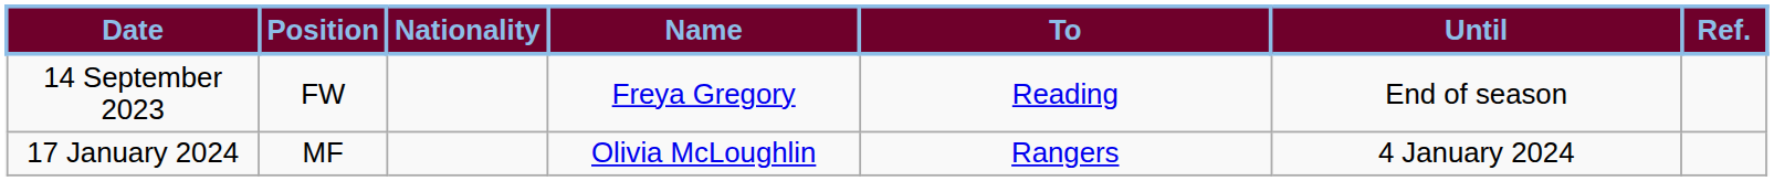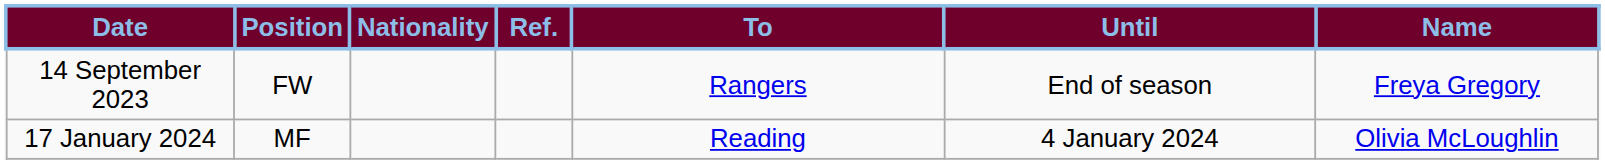 <table class="wikitable" style="text-align:center; font-size:90%; ">
 <tr>
 <th style="background:#6F002B; color:#8DBEE7;border:2px solid #8DBEE7; width:120px;">Date</th>
 <th style="background:#6F002B; color:#8DBEE7;border:2px solid #8DBEE7; width:50px;">Position</th>
 <th style="background:#6F002B; color:#8DBEE7;border:2px solid #8DBEE7; width:50px;">Nationality</th>
-<th style="background:#6F002B; color:#8DBEE7;border:2px solid #8DBEE7; width:150px;">Name</th>
+<th style="background:#6F002B; color:#8DBEE7;border:2px solid #8DBEE7; width:35px;">Ref.</th>
 <th style="background:#6F002B; color:#8DBEE7;border:2px solid #8DBEE7; width:200px;">To</th>
 <th style="background:#6F002B; color:#8DBEE7;border:2px solid #8DBEE7; width:200px;">Until</th>
-<th style="background:#6F002B; color:#8DBEE7;border:2px solid #8DBEE7; width:35px;">Ref.</th>
+<th style="background:#6F002B; color:#8DBEE7;border:2px solid #8DBEE7; width:150px;">Name</th>
 </tr>
 <tr>
 <td>14 September 2023</td>
 <td>FW</td>
 <td></td>
+<td></td>
+<td> <a href='#'>Rangers</a></td>
+<td>End of season</td>
 <td><a href='#'>Freya Gregory</a></td>
-<td> <a href='#'>Reading</a></td>
-<td>End of season</td>
-<td></td>
 </tr>
 <tr>
 <td>17 January 2024</td>
 <td>MF</td>
 <td></td>
+<td></td>
+<td> <a href='#'>Reading</a></td>
+<td>4 January 2024</td>
 <td><a href='#'>Olivia McLoughlin</a></td>
-<td> <a href='#'>Rangers</a></td>
-<td>4 January 2024</td>
-<td></td>
 </tr>
 </table>
